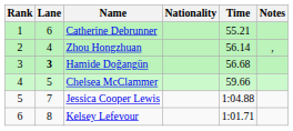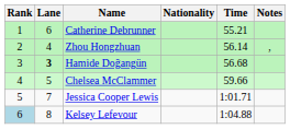 <table class="wikitable sortable" style="text-align:center">
 <tr>
 <th>Rank</th>
 <th>Lane</th>
 <th>Name</th>
 <th>Nationality</th>
 <th>Time</th>
 <th>Notes</th>
 </tr>
 <tr bgcolor=bbf3bb>
 <td>1</td>
 <td>6</td>
 <td align="left"><a href='#'>Catherine Debrunner</a></td>
 <td align="left"></td>
 <td>55.21</td>
 <td></td>
 </tr>
 <tr bgcolor=bbf3bb>
 <td>2</td>
 <td>4</td>
 <td align="left"><a href='#'>Zhou Hongzhuan</a></td>
 <td align="left"></td>
 <td>56.14</td>
 <td>, </td>
 </tr>
 <tr bgcolor=bbf3bb>
 <td>3</td>
 <td><strong>3</strong></td>
 <td align="left"><a href='#'>Hamide Doğangün</a></td>
 <td align="left"></td>
 <td>56.68</td>
 <td></td>
 </tr>
 <tr bgcolor=ccf9cc>
 <td>4</td>
 <td>5</td>
 <td align="left"><a href='#'>Chelsea McClammer</a></td>
 <td align="left"></td>
 <td>59.66</td>
 <td></td>
 </tr>
 <tr>
 <td>5</td>
 <td>7</td>
 <td align="left"><a href='#'>Jessica Cooper Lewis</a></td>
 <td align="left"></td>
+<td>1:01.71</td>
+<td></td>
+</tr>
+<tr>
+<td style="background: lightblue;">6</td>
+<td>8</td>
+<td align="left"><a href='#'>Kelsey Lefevour</a></td>
+<td align="left"></td>
 <td>1:04.88</td>
 <td></td>
 </tr>
-<tr>
-<td>6</td>
-<td>8</td>
-<td align="left"><a href='#'>Kelsey Lefevour</a></td>
-<td align="left"></td>
-<td>1:01.71</td>
-<td></td>
-</tr>
 </table>
